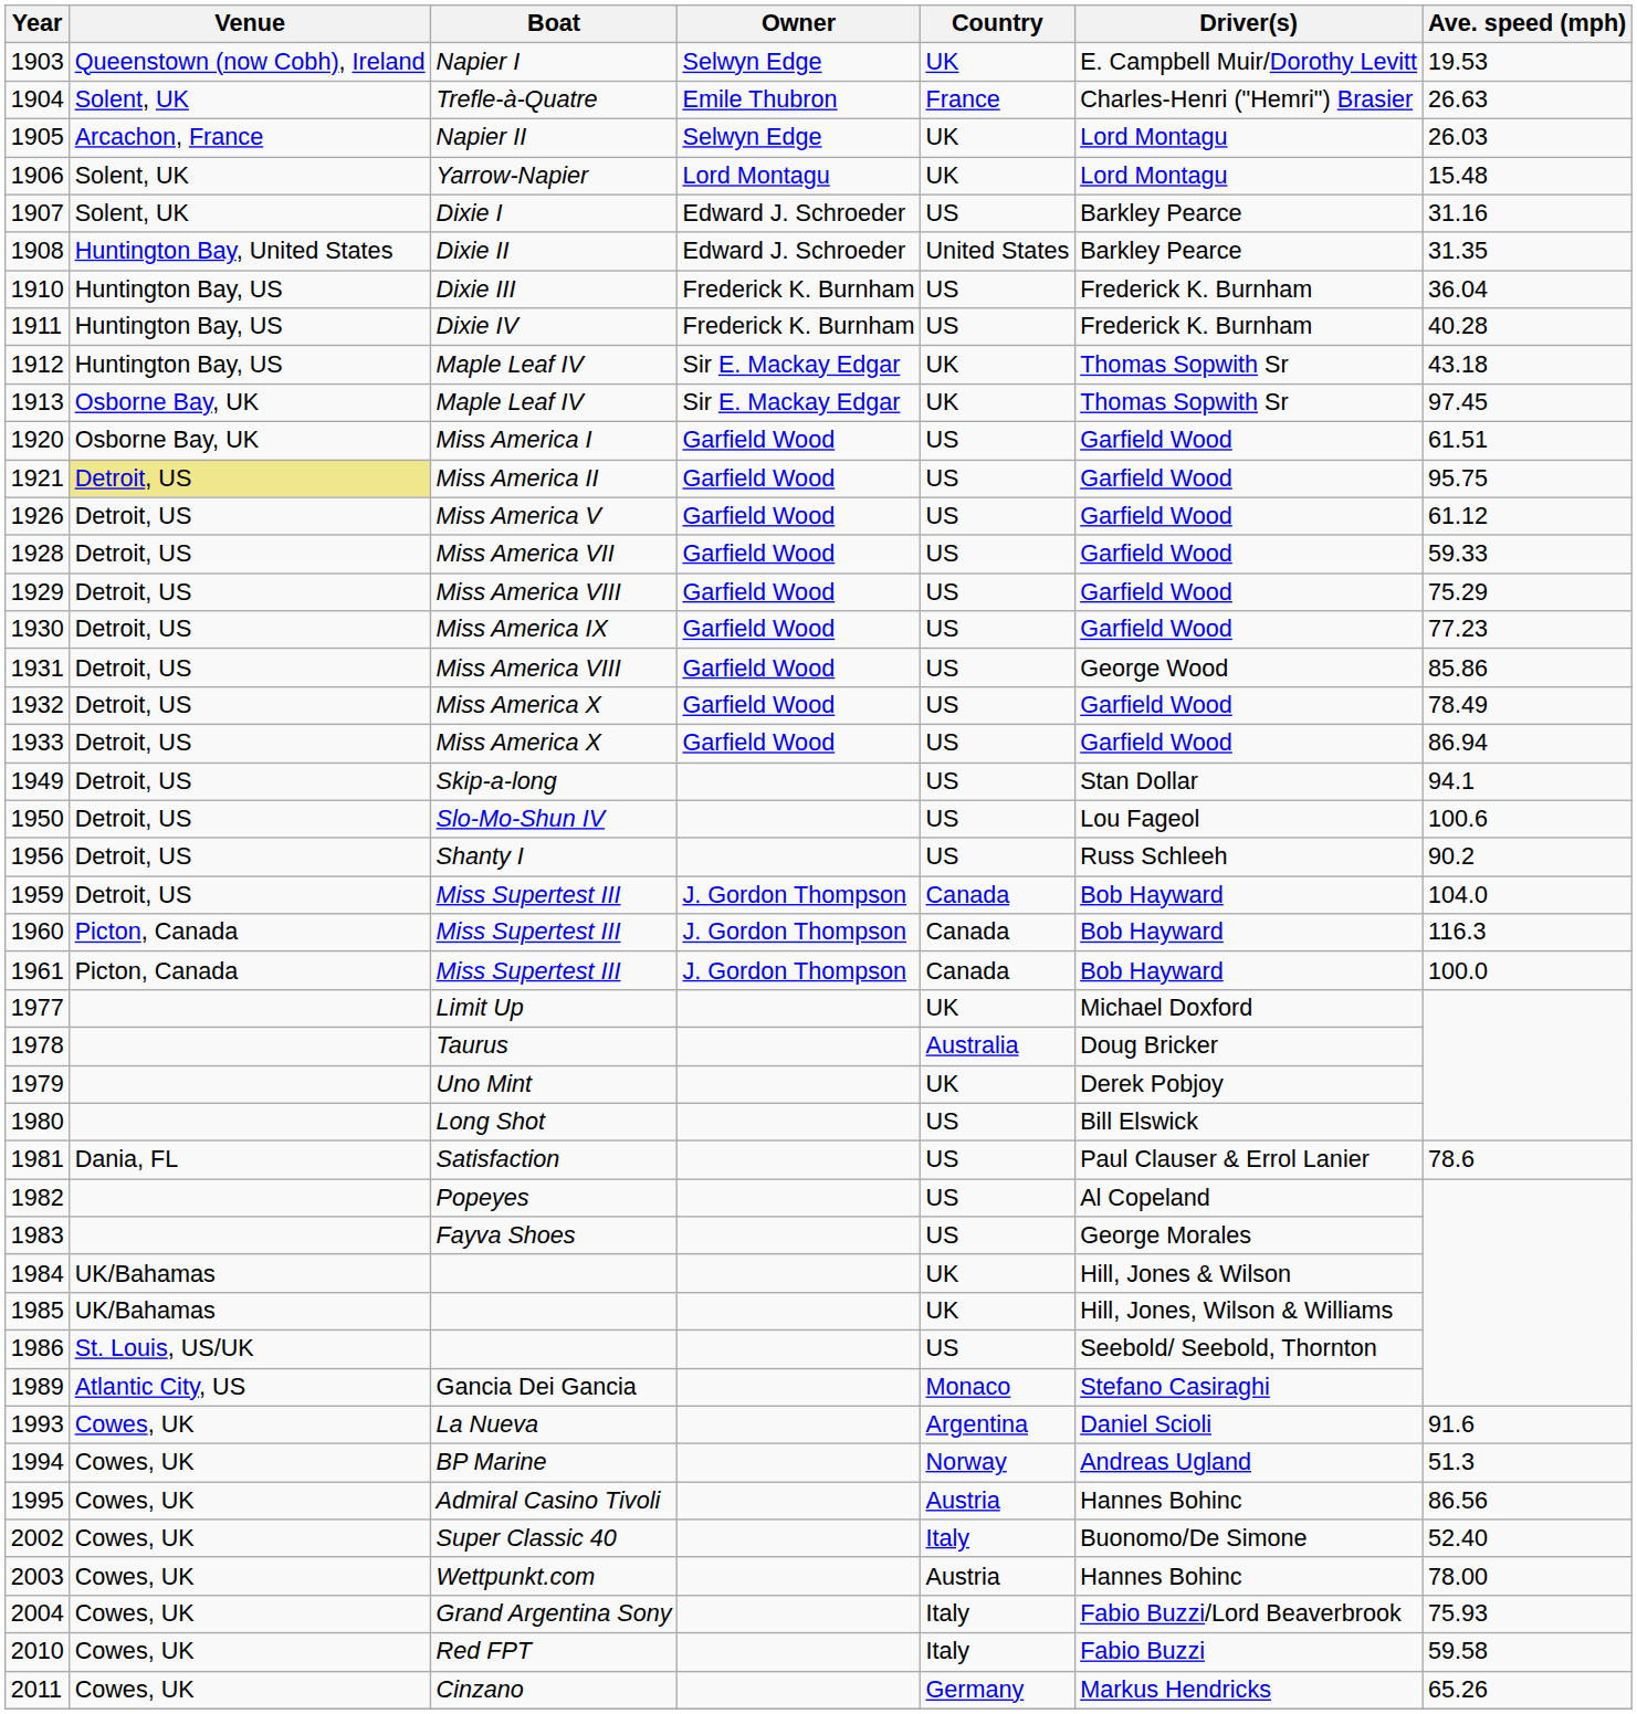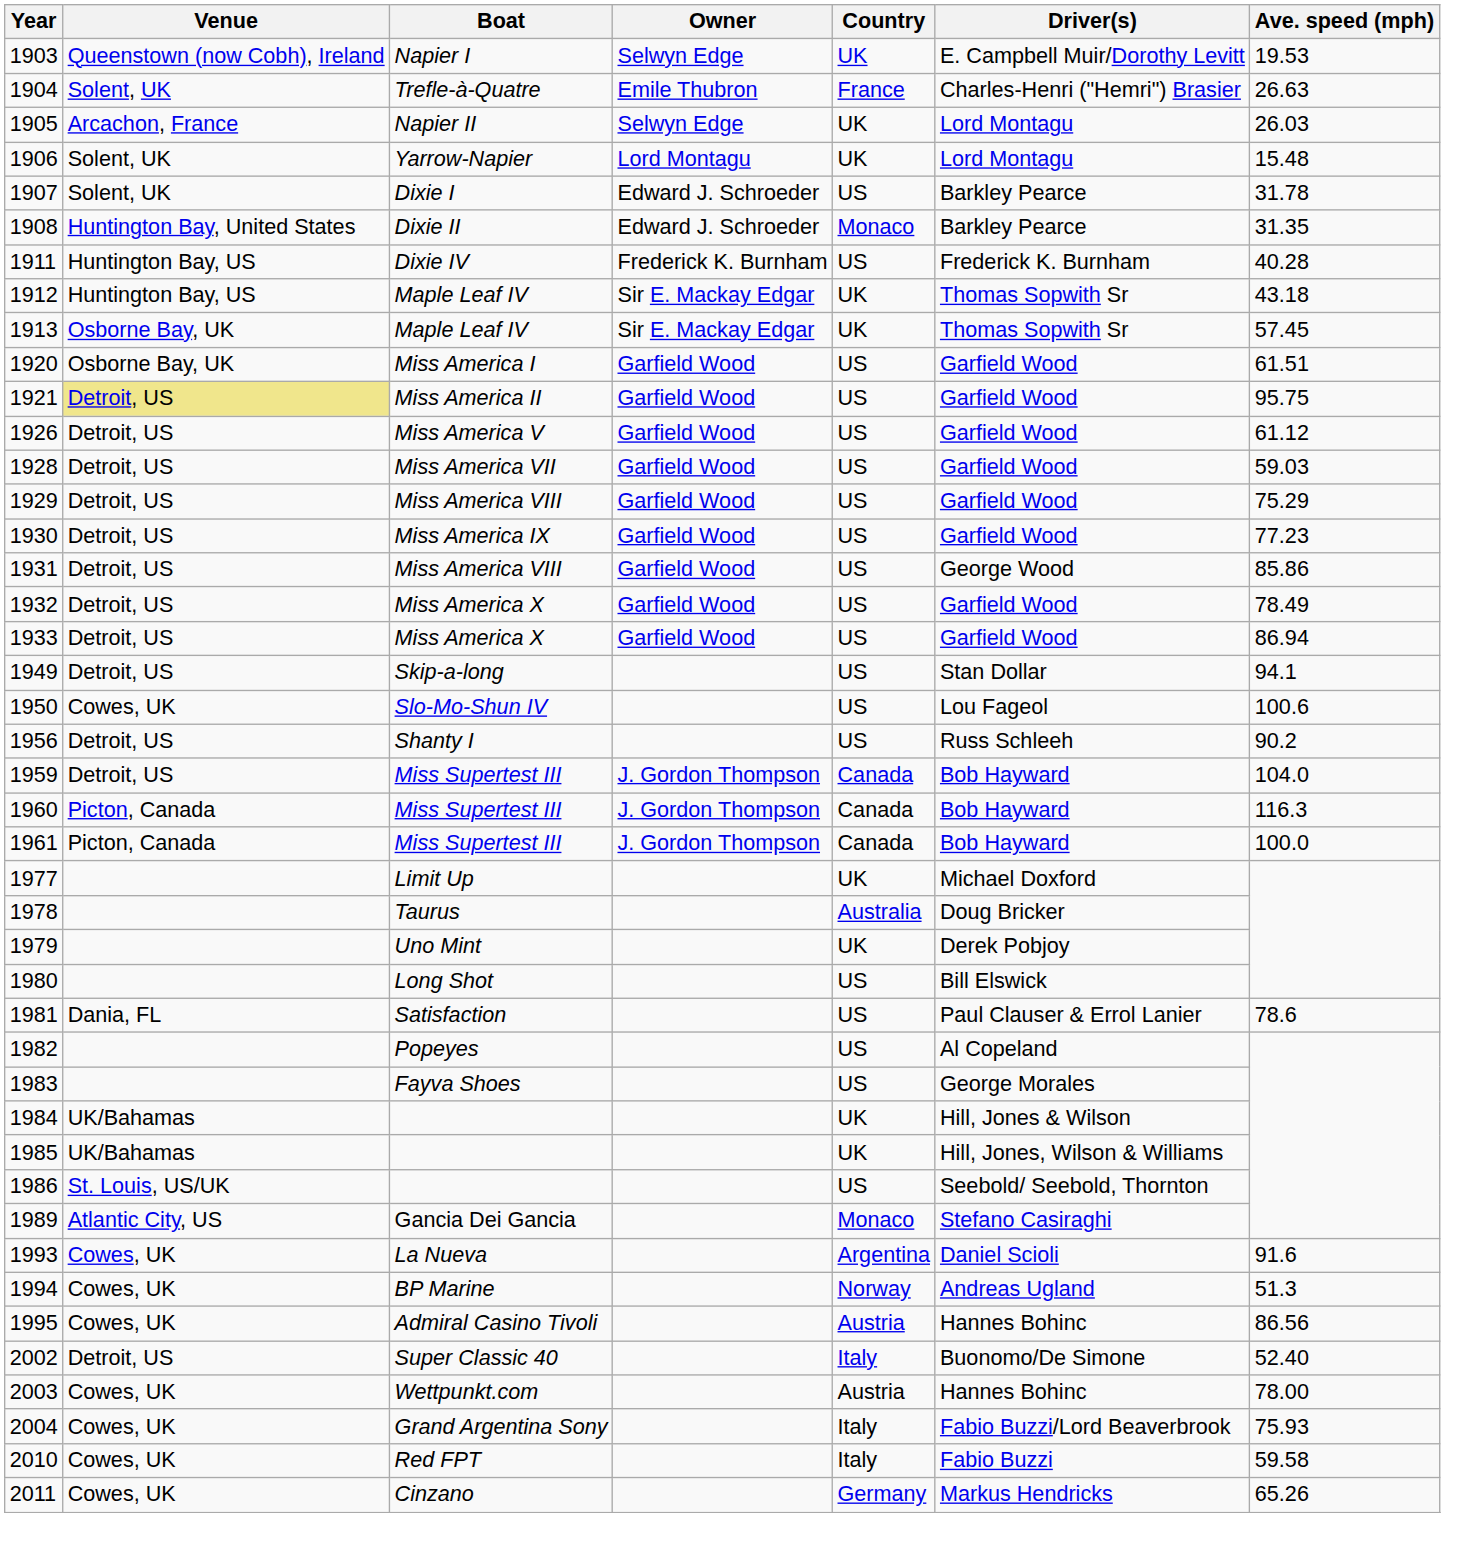 <table class="wikitable">
 <tr>
 <th>Year</th>
 <th>Venue</th>
 <th>Boat</th>
 <th>Owner</th>
 <th>Country</th>
 <th>Driver(s)</th>
 <th>Ave. speed (mph)</th>
 </tr>
 <tr>
 <td>1903</td>
 <td><a href='#'>Queenstown (now Cobh)</a>, <a href='#'>Ireland</a></td>
 <td><em>Napier I</em></td>
 <td><a href='#'>Selwyn Edge</a></td>
 <td><a href='#'>UK</a></td>
 <td>E. Campbell Muir/<a href='#'>Dorothy Levitt</a></td>
 <td>19.53</td>
 </tr>
 <tr>
 <td>1904</td>
 <td><a href='#'>Solent</a>, <a href='#'>UK</a></td>
 <td><em>Trefle-à-Quatre</em></td>
 <td><a href='#'>Emile Thubron</a></td>
 <td><a href='#'>France</a></td>
 <td>Charles-Henri ("Hemri") <a href='#'>Brasier</a></td>
 <td>26.63</td>
 </tr>
 <tr>
 <td>1905</td>
 <td><a href='#'>Arcachon</a>, <a href='#'>France</a></td>
 <td><em>Napier II</em></td>
 <td><a href='#'>Selwyn Edge</a></td>
 <td>UK</td>
 <td><a href='#'>Lord Montagu</a></td>
 <td>26.03</td>
 </tr>
 <tr>
 <td>1906</td>
 <td>Solent, UK</td>
 <td><em>Yarrow-Napier</em></td>
 <td><a href='#'>Lord Montagu</a></td>
 <td>UK</td>
 <td><a href='#'>Lord Montagu</a></td>
 <td>15.48</td>
 </tr>
 <tr>
 <td>1907</td>
 <td>Solent, UK</td>
 <td><em>Dixie I</em></td>
 <td>Edward J. Schroeder</td>
 <td>US</td>
 <td>Barkley Pearce</td>
-<td>31.16</td>
+<td>31.78</td>
 </tr>
 <tr>
 <td>1908</td>
 <td><a href='#'>Huntington Bay</a>, United States</td>
 <td><em>Dixie II</em></td>
 <td>Edward J. Schroeder</td>
-<td>United States</td>
+<td><a href='#'>Monaco</a></td>
 <td>Barkley Pearce</td>
 <td>31.35</td>
-</tr>
-<tr>
-<td>1910</td>
-<td>Huntington Bay, US</td>
-<td><em>Dixie III</em></td>
-<td>Frederick K. Burnham</td>
-<td>US</td>
-<td>Frederick K. Burnham</td>
-<td>36.04</td>
 </tr>
 <tr>
 <td>1911</td>
 <td>Huntington Bay, US</td>
 <td><em>Dixie IV</em></td>
 <td>Frederick K. Burnham</td>
 <td>US</td>
 <td>Frederick K. Burnham</td>
 <td>40.28</td>
 </tr>
 <tr>
 <td>1912</td>
 <td>Huntington Bay, US</td>
 <td><em>Maple Leaf IV</em></td>
 <td>Sir <a href='#'>E. Mackay Edgar</a></td>
 <td>UK</td>
 <td><a href='#'>Thomas Sopwith</a> Sr</td>
 <td>43.18</td>
 </tr>
 <tr>
 <td>1913</td>
 <td><a href='#'>Osborne Bay</a>, UK</td>
 <td><em>Maple Leaf IV</em></td>
 <td>Sir <a href='#'>E. Mackay Edgar</a></td>
 <td>UK</td>
 <td><a href='#'>Thomas Sopwith</a> Sr</td>
-<td>97.45</td>
+<td>57.45</td>
 </tr>
 <tr>
 <td>1920</td>
 <td>Osborne Bay, UK</td>
 <td><em>Miss America I</em></td>
 <td><a href='#'>Garfield Wood</a></td>
 <td>US</td>
 <td><a href='#'>Garfield Wood</a></td>
 <td>61.51</td>
 </tr>
 <tr>
 <td>1921</td>
 <td style="background: khaki;"><a href='#'>Detroit</a>, US</td>
 <td><em>Miss America II</em></td>
 <td><a href='#'>Garfield Wood</a></td>
 <td>US</td>
 <td><a href='#'>Garfield Wood</a></td>
 <td>95.75</td>
 </tr>
 <tr>
 <td>1926</td>
 <td>Detroit, US</td>
 <td><em>Miss America V</em></td>
 <td><a href='#'>Garfield Wood</a></td>
 <td>US</td>
 <td><a href='#'>Garfield Wood</a></td>
 <td>61.12</td>
 </tr>
 <tr>
 <td>1928</td>
 <td>Detroit, US</td>
 <td><em>Miss America VII</em></td>
 <td><a href='#'>Garfield Wood</a></td>
 <td>US</td>
 <td><a href='#'>Garfield Wood</a></td>
-<td>59.33</td>
+<td>59.03</td>
 </tr>
 <tr>
 <td>1929</td>
 <td>Detroit, US</td>
 <td><em>Miss America VIII</em></td>
 <td><a href='#'>Garfield Wood</a></td>
 <td>US</td>
 <td><a href='#'>Garfield Wood</a></td>
 <td>75.29</td>
 </tr>
 <tr>
 <td>1930</td>
 <td>Detroit, US</td>
 <td><em>Miss America IX</em></td>
 <td><a href='#'>Garfield Wood</a></td>
 <td>US</td>
 <td><a href='#'>Garfield Wood</a></td>
 <td>77.23</td>
 </tr>
 <tr>
 <td>1931</td>
 <td>Detroit, US</td>
 <td><em>Miss America VIII</em></td>
 <td><a href='#'>Garfield Wood</a></td>
 <td>US</td>
 <td>George Wood</td>
 <td>85.86</td>
 </tr>
 <tr>
 <td>1932</td>
 <td>Detroit, US</td>
 <td><em>Miss America X</em></td>
 <td><a href='#'>Garfield Wood</a></td>
 <td>US</td>
 <td><a href='#'>Garfield Wood</a></td>
 <td>78.49</td>
 </tr>
 <tr>
 <td>1933</td>
 <td>Detroit, US</td>
 <td><em>Miss America X</em></td>
 <td><a href='#'>Garfield Wood</a></td>
 <td>US</td>
 <td><a href='#'>Garfield Wood</a></td>
 <td>86.94</td>
 </tr>
 <tr>
 <td>1949</td>
 <td>Detroit, US</td>
 <td><em>Skip-a-long</em></td>
 <td></td>
 <td>US</td>
 <td>Stan Dollar</td>
 <td>94.1</td>
 </tr>
 <tr>
 <td>1950</td>
-<td>Detroit, US</td>
+<td>Cowes, UK</td>
 <td><em><a href='#'>Slo-Mo-Shun IV</a></em></td>
 <td></td>
 <td>US</td>
 <td>Lou Fageol</td>
 <td>100.6</td>
 </tr>
 <tr>
 <td>1956</td>
 <td>Detroit, US</td>
 <td><em>Shanty I</em></td>
 <td></td>
 <td>US</td>
 <td>Russ Schleeh</td>
 <td>90.2</td>
 </tr>
 <tr>
 <td>1959</td>
 <td>Detroit, US</td>
 <td><em><a href='#'>Miss Supertest III</a></em></td>
 <td><a href='#'>J. Gordon Thompson</a></td>
 <td><a href='#'>Canada</a></td>
 <td><a href='#'>Bob Hayward</a></td>
 <td>104.0</td>
 </tr>
 <tr>
 <td>1960</td>
 <td><a href='#'>Picton</a>, Canada</td>
 <td><em><a href='#'>Miss Supertest III</a></em></td>
 <td><a href='#'>J. Gordon Thompson</a></td>
 <td>Canada</td>
 <td><a href='#'>Bob Hayward</a></td>
 <td>116.3</td>
 </tr>
 <tr>
 <td>1961</td>
 <td>Picton, Canada</td>
 <td><em><a href='#'>Miss Supertest III</a></em></td>
 <td><a href='#'>J. Gordon Thompson</a></td>
 <td>Canada</td>
 <td><a href='#'>Bob Hayward</a></td>
 <td>100.0</td>
 </tr>
 <tr>
 <td>1977</td>
 <td></td>
 <td><em>Limit Up</em></td>
 <td></td>
 <td>UK</td>
 <td>Michael Doxford</td>
 </tr>
 <tr>
 <td>1978</td>
 <td></td>
 <td><em>Taurus</em></td>
 <td></td>
 <td><a href='#'>Australia</a></td>
 <td>Doug Bricker</td>
 </tr>
 <tr>
 <td>1979</td>
 <td></td>
 <td><em>Uno Mint</em></td>
 <td></td>
 <td>UK</td>
 <td>Derek Pobjoy</td>
 </tr>
 <tr>
 <td>1980</td>
 <td></td>
 <td><em>Long Shot</em></td>
 <td></td>
 <td>US</td>
 <td>Bill Elswick</td>
 </tr>
 <tr>
 <td>1981</td>
 <td>Dania, FL</td>
 <td><em>Satisfaction</em></td>
 <td></td>
 <td>US</td>
 <td>Paul Clauser & Errol Lanier</td>
 <td>78.6</td>
 </tr>
 <tr>
 <td>1982</td>
 <td></td>
 <td><em>Popeyes</em></td>
 <td></td>
 <td>US</td>
 <td>Al Copeland</td>
 </tr>
 <tr>
 <td>1983</td>
 <td></td>
 <td><em>Fayva Shoes</em></td>
 <td></td>
 <td>US</td>
 <td>George Morales</td>
 </tr>
 <tr>
 <td>1984</td>
 <td>UK/Bahamas</td>
 <td></td>
 <td></td>
 <td>UK</td>
 <td>Hill, Jones & Wilson</td>
 </tr>
 <tr>
 <td>1985</td>
 <td>UK/Bahamas</td>
 <td></td>
 <td></td>
 <td>UK</td>
 <td>Hill, Jones, Wilson & Williams</td>
 </tr>
 <tr>
 <td>1986</td>
 <td><a href='#'>St. Louis</a>, US/UK</td>
 <td></td>
 <td></td>
 <td>US</td>
 <td>Seebold/ Seebold, Thornton</td>
 </tr>
 <tr>
 <td>1989</td>
 <td><a href='#'>Atlantic City</a>, US</td>
 <td>Gancia Dei Gancia</td>
 <td></td>
 <td><a href='#'>Monaco</a></td>
 <td><a href='#'>Stefano Casiraghi</a></td>
 </tr>
 <tr>
 <td>1993</td>
 <td><a href='#'>Cowes</a>, UK</td>
 <td><em>La Nueva</em></td>
 <td></td>
 <td><a href='#'>Argentina</a></td>
 <td><a href='#'>Daniel Scioli</a></td>
 <td>91.6</td>
 </tr>
 <tr>
 <td>1994</td>
 <td>Cowes, UK</td>
 <td><em>BP Marine</em></td>
 <td></td>
 <td><a href='#'>Norway</a></td>
 <td><a href='#'>Andreas Ugland</a></td>
 <td>51.3</td>
 </tr>
 <tr>
 <td>1995</td>
 <td>Cowes, UK</td>
 <td><em>Admiral Casino Tivoli</em></td>
 <td></td>
 <td><a href='#'>Austria</a></td>
 <td>Hannes Bohinc</td>
 <td>86.56</td>
 </tr>
 <tr>
 <td>2002</td>
-<td>Cowes, UK</td>
+<td>Detroit, US</td>
 <td><em>Super Classic 40</em></td>
 <td></td>
 <td><a href='#'>Italy</a></td>
 <td>Buonomo/De Simone</td>
 <td>52.40</td>
 </tr>
 <tr>
 <td>2003</td>
 <td>Cowes, UK</td>
 <td><em>Wettpunkt.com</em></td>
 <td></td>
 <td>Austria</td>
 <td>Hannes Bohinc</td>
 <td>78.00</td>
 </tr>
 <tr>
 <td>2004</td>
 <td>Cowes, UK</td>
 <td><em>Grand Argentina Sony</em></td>
 <td></td>
 <td>Italy</td>
 <td><a href='#'>Fabio Buzzi</a>/Lord Beaverbrook</td>
 <td>75.93</td>
 </tr>
 <tr>
 <td>2010</td>
 <td>Cowes, UK</td>
 <td><em>Red FPT</em></td>
 <td></td>
 <td>Italy</td>
 <td><a href='#'>Fabio Buzzi</a></td>
 <td>59.58</td>
 </tr>
 <tr>
 <td>2011</td>
 <td>Cowes, UK</td>
 <td><em>Cinzano</em></td>
 <td></td>
 <td><a href='#'>Germany</a></td>
 <td><a href='#'>Markus Hendricks</a></td>
 <td>65.26</td>
 </tr>
 <tr>
 </tr>
 <tr>
 </tr>
 </table>
